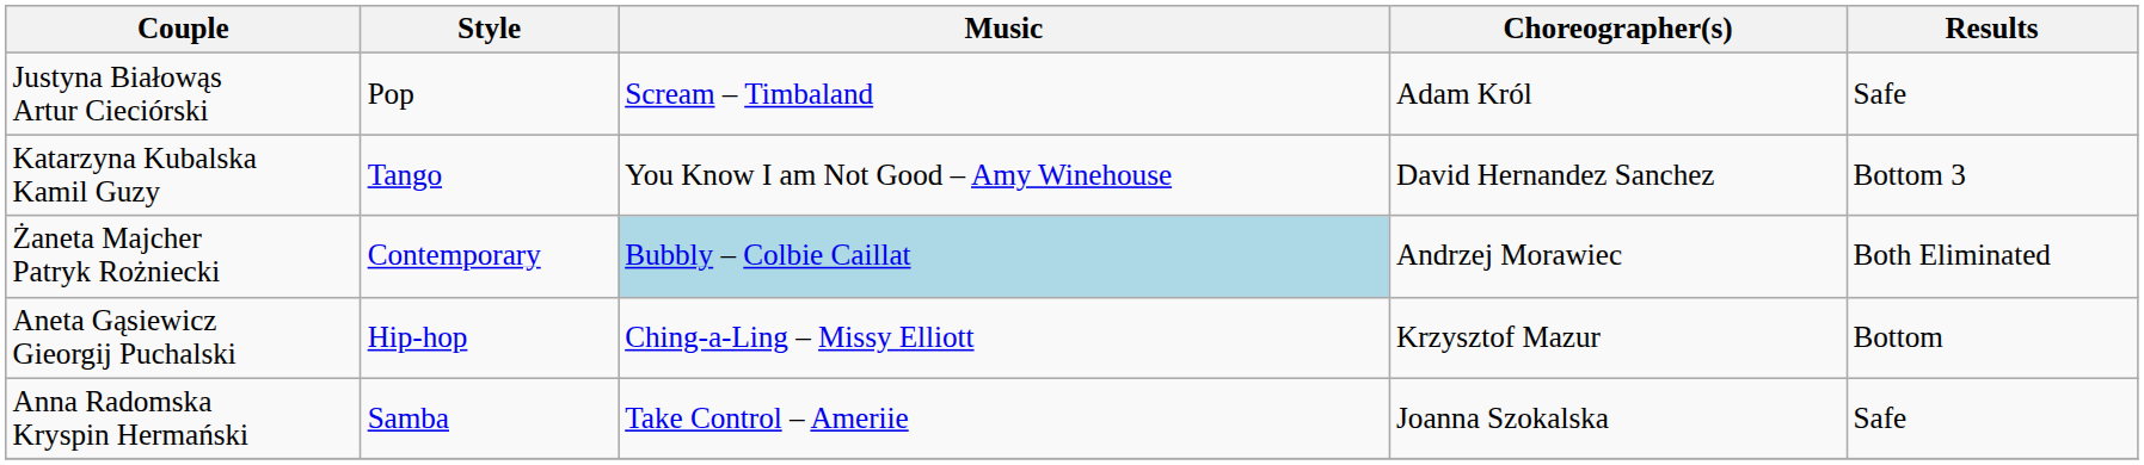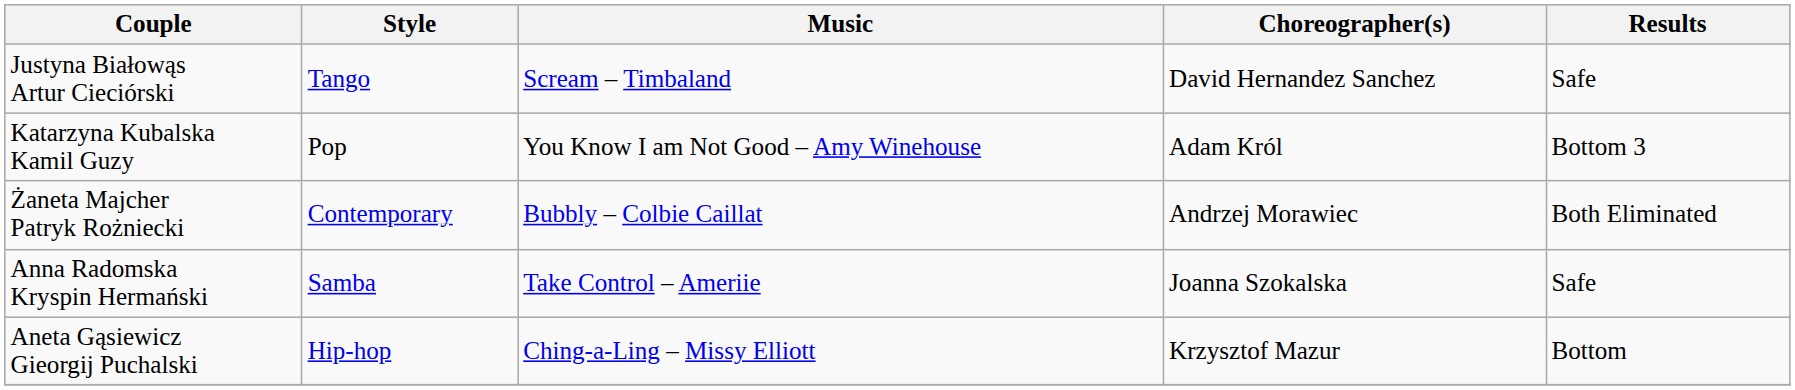 <table class="wikitable" width="90%">
 <tr>
 <th>Couple</th>
 <th>Style</th>
 <th>Music</th>
 <th>Choreographer(s)</th>
 <th>Results</th>
 </tr>
 <tr>
 <td>Justyna Białowąs<br>Artur Cieciórski</td>
-<td>Pop</td>
+<td><a href='#'>Tango</a></td>
 <td><a href='#'>Scream</a> – <a href='#'>Timbaland</a></td>
-<td>Adam Król</td>
+<td>David Hernandez Sanchez</td>
 <td>Safe</td>
 </tr>
 <tr>
 <td>Katarzyna Kubalska<br>Kamil Guzy</td>
-<td><a href='#'>Tango</a></td>
+<td>Pop</td>
 <td>You Know I am Not Good – <a href='#'>Amy Winehouse</a></td>
-<td>David Hernandez Sanchez</td>
+<td>Adam Król</td>
 <td>Bottom 3</td>
 </tr>
 <tr>
 <td>Żaneta Majcher<br>Patryk Rożniecki</td>
 <td><a href='#'>Contemporary</a></td>
-<td style="background: lightblue;"><a href='#'>Bubbly</a> – <a href='#'>Colbie Caillat</a></td>
+<td><a href='#'>Bubbly</a> – <a href='#'>Colbie Caillat</a></td>
 <td>Andrzej Morawiec</td>
 <td>Both Eliminated</td>
+</tr>
+<tr>
+<td>Anna Radomska<br>Kryspin Hermański</td>
+<td><a href='#'>Samba</a></td>
+<td><a href='#'>Take Control</a> – <a href='#'>Ameriie</a></td>
+<td>Joanna Szokalska</td>
+<td>Safe</td>
 </tr>
 <tr>
 <td>Aneta Gąsiewicz<br>Gieorgij Puchalski</td>
 <td><a href='#'>Hip-hop</a></td>
 <td><a href='#'>Ching-a-Ling</a> – <a href='#'>Missy Elliott</a></td>
 <td>Krzysztof Mazur</td>
 <td>Bottom</td>
 </tr>
 <tr>
-<td>Anna Radomska<br>Kryspin Hermański</td>
-<td><a href='#'>Samba</a></td>
-<td><a href='#'>Take Control</a> – <a href='#'>Ameriie</a></td>
-<td>Joanna Szokalska</td>
-<td>Safe</td>
-</tr>
-<tr>
 </tr>
 </table>
